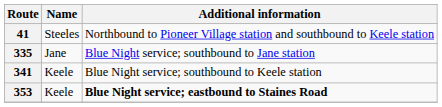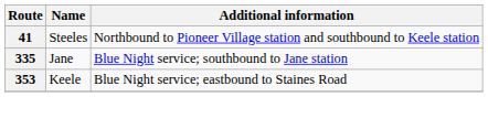 <table class="wikitable">
 <tr>
 <th>Route</th>
 <th>Name</th>
 <th>Additional information</th>
 </tr>
 <tr>
 <th>41</th>
 <td>Steeles</td>
 <td>Northbound to <a href='#'>Pioneer Village station</a> and southbound to <a href='#'>Keele station</a></td>
 </tr>
 <tr>
 <th>335</th>
 <td>Jane</td>
 <td><a href='#'>Blue Night</a> service; southbound to <a href='#'>Jane station</a></td>
 </tr>
 <tr>
-<th>341</th>
-<td>Keele</td>
-<td>Blue Night service; southbound to Keele station</td>
-</tr>
-<tr>
 <th>353</th>
 <td>Keele</td>
-<td><strong>Blue Night service; eastbound to Staines Road</strong></td>
+<td>Blue Night service; eastbound to Staines Road</td>
 </tr>
 <tr>
 </tr>
 </table>
